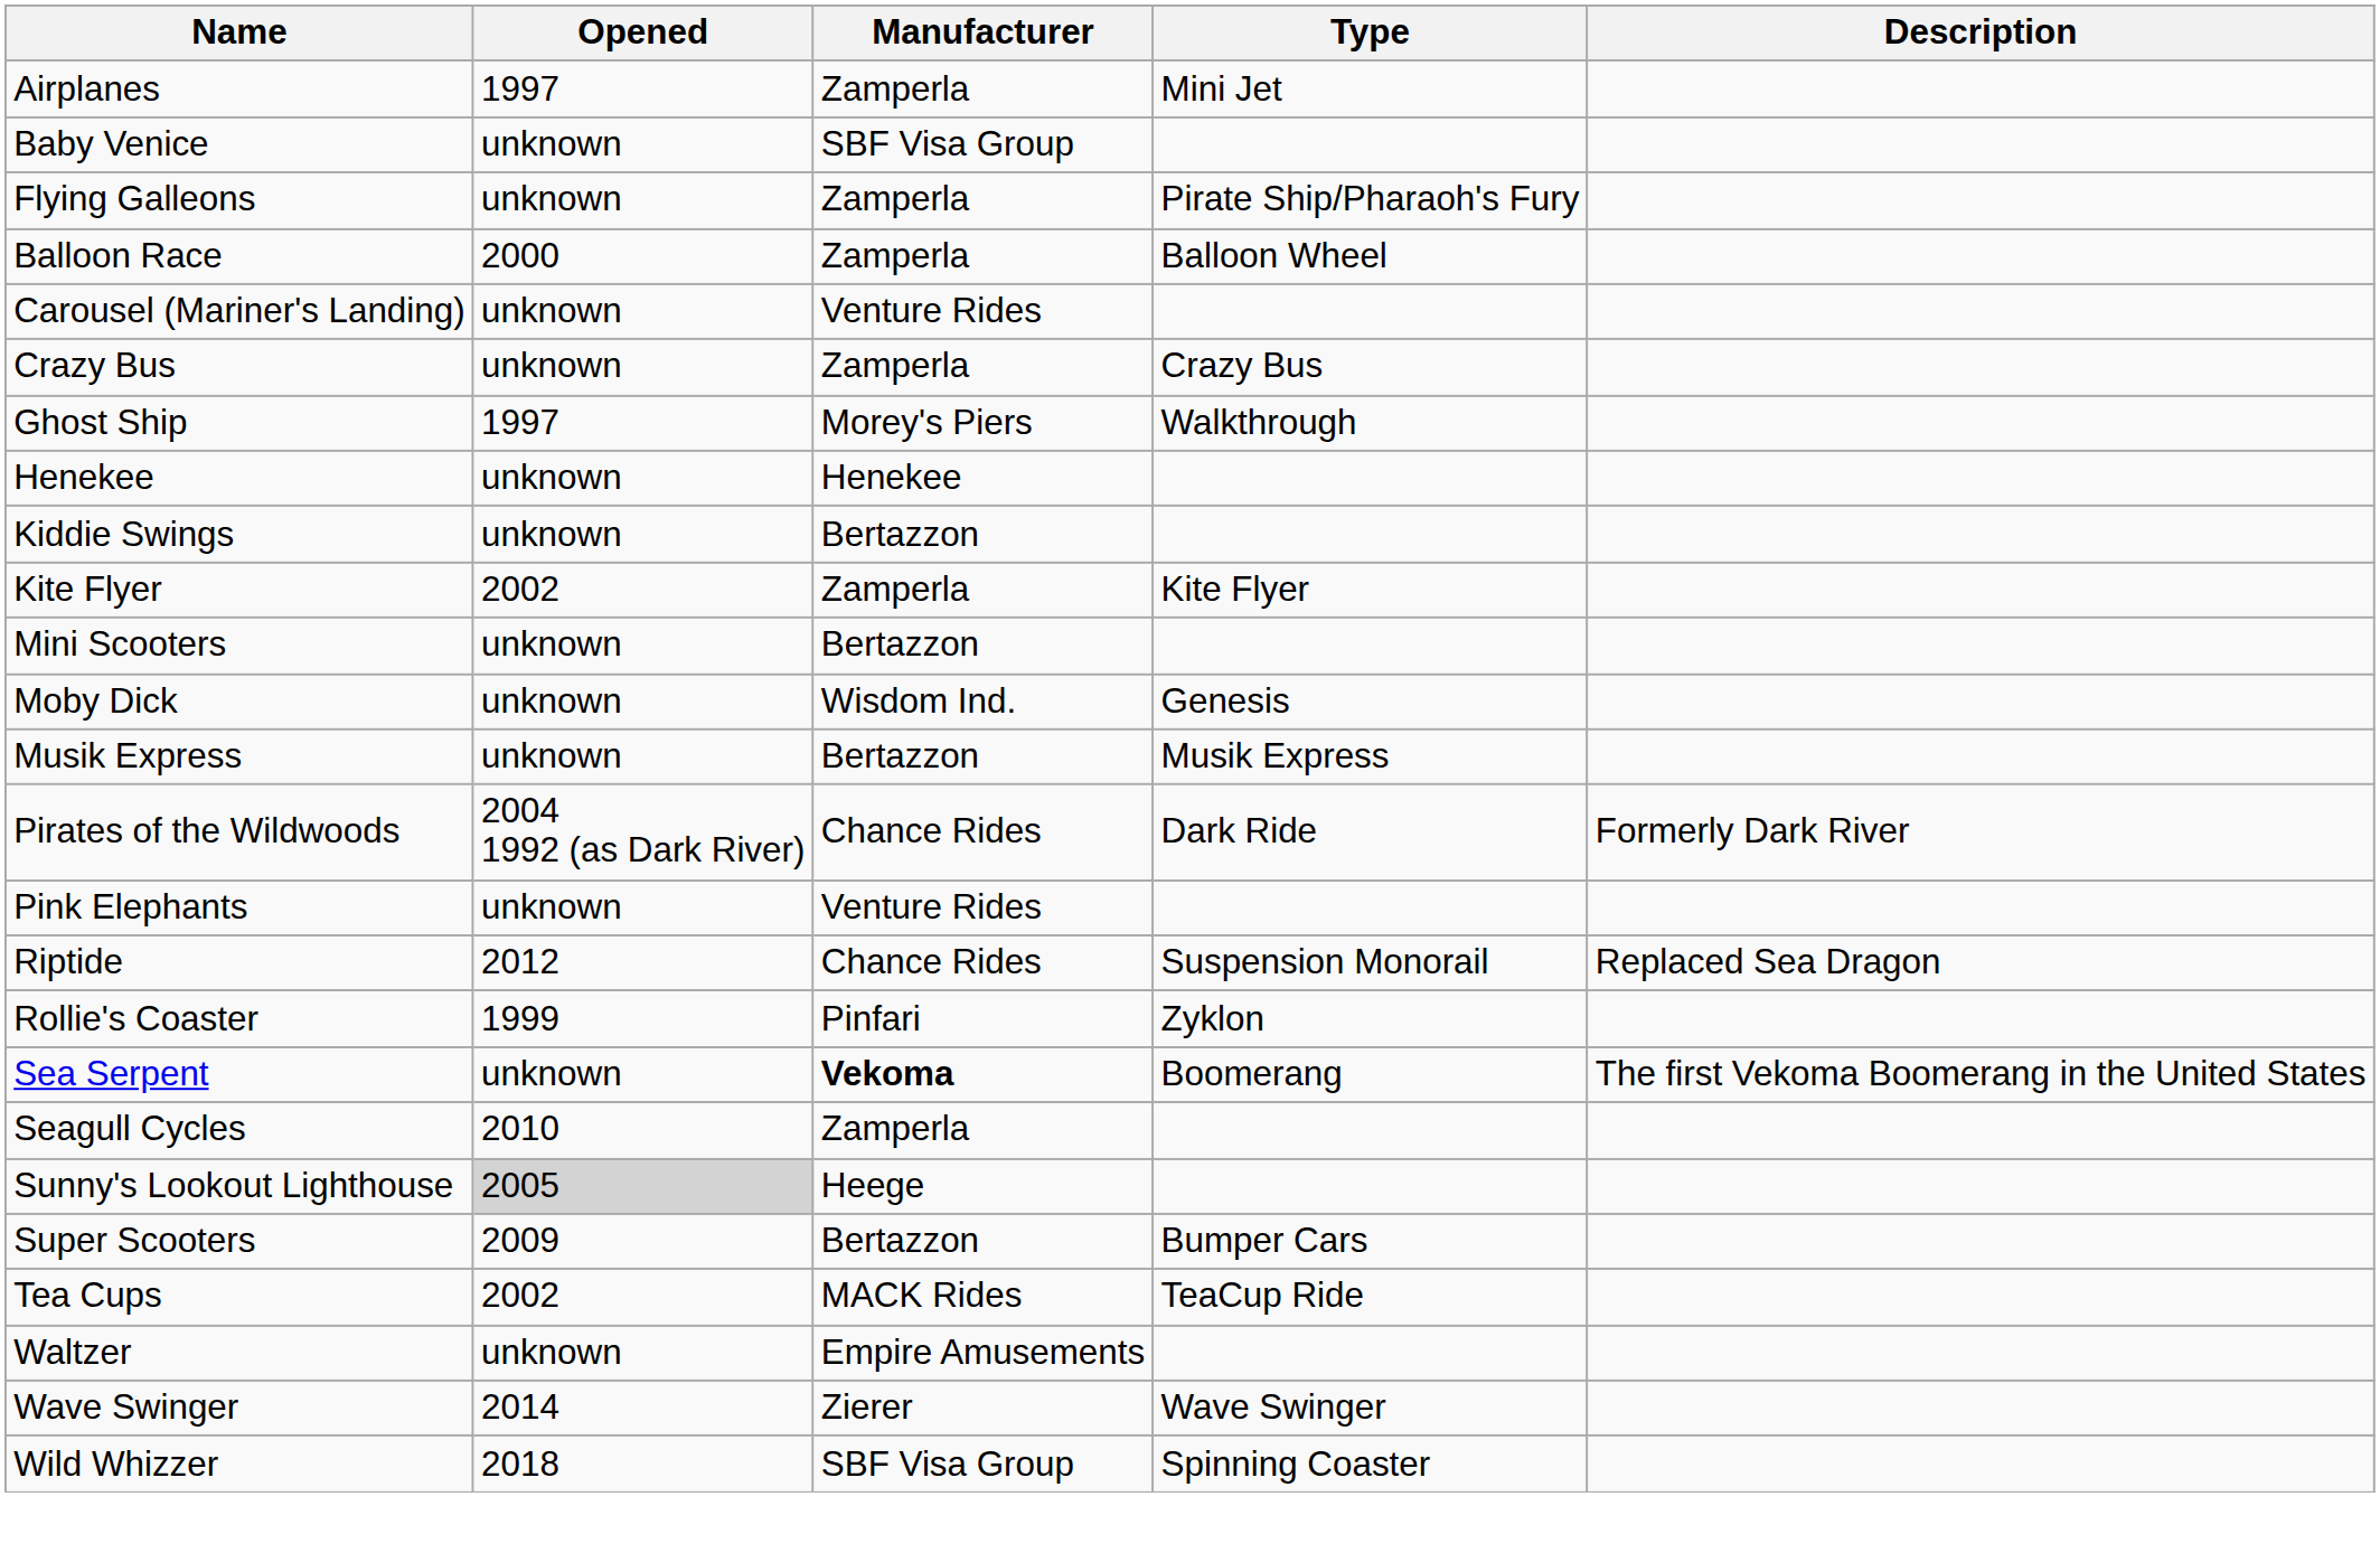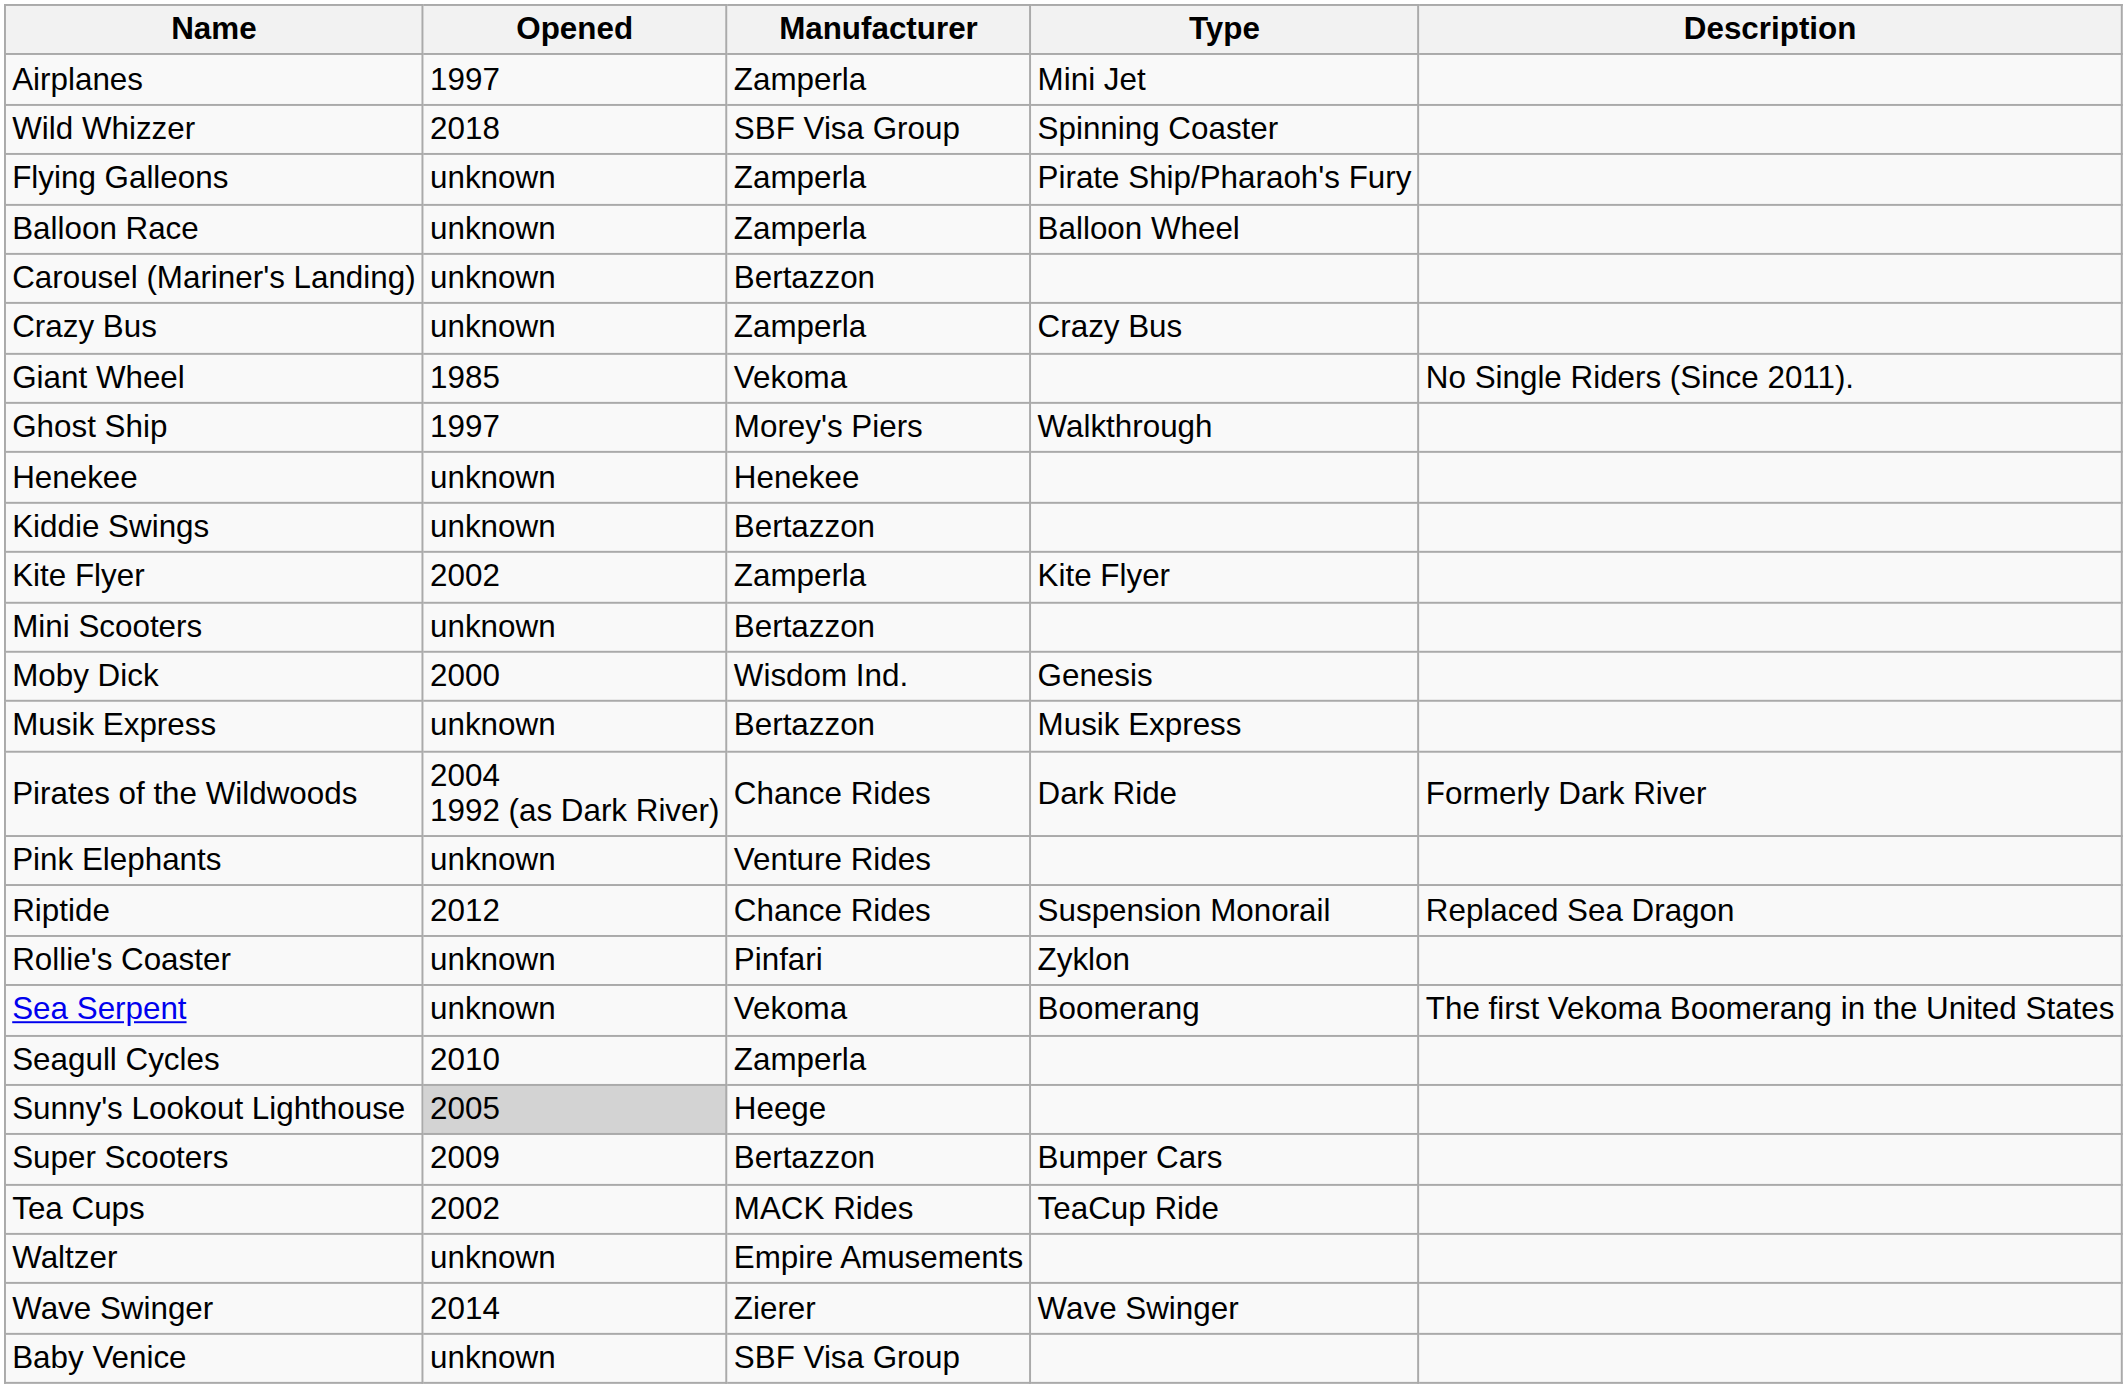 <table class="wikitable sortable">
 <tr>
 <th>Name</th>
 <th>Opened</th>
 <th>Manufacturer</th>
 <th>Type</th>
 <th>Description</th>
 </tr>
 <tr>
 <td>Airplanes</td>
 <td>1997</td>
 <td>Zamperla</td>
 <td>Mini Jet</td>
 <td></td>
 </tr>
 <tr>
-<td>Baby Venice</td>
-<td>unknown</td>
+<td>Wild Whizzer</td>
+<td>2018</td>
 <td>SBF Visa Group</td>
-<td></td>
+<td>Spinning Coaster</td>
 <td></td>
 </tr>
 <tr>
 <td>Flying Galleons</td>
 <td>unknown</td>
 <td>Zamperla</td>
 <td>Pirate Ship/Pharaoh's Fury</td>
 <td></td>
 </tr>
 <tr>
 <td>Balloon Race</td>
-<td>2000</td>
+<td>unknown</td>
 <td>Zamperla</td>
 <td>Balloon Wheel</td>
 <td></td>
 </tr>
 <tr>
 <td>Carousel (Mariner's Landing)</td>
 <td>unknown</td>
-<td>Venture Rides</td>
+<td>Bertazzon</td>
 <td></td>
 <td></td>
 </tr>
 <tr>
 <td>Crazy Bus</td>
 <td>unknown</td>
 <td>Zamperla</td>
 <td>Crazy Bus</td>
 <td></td>
+</tr>
+<tr>
+<td>Giant Wheel</td>
+<td>1985</td>
+<td>Vekoma</td>
+<td></td>
+<td>No Single Riders (Since 2011).</td>
 </tr>
 <tr>
 <td>Ghost Ship</td>
 <td>1997</td>
 <td>Morey's Piers</td>
 <td>Walkthrough</td>
 <td></td>
 </tr>
 <tr>
 <td>Henekee</td>
 <td>unknown</td>
 <td>Henekee</td>
 <td></td>
 <td></td>
 </tr>
 <tr>
 <td>Kiddie Swings</td>
 <td>unknown</td>
 <td>Bertazzon</td>
 <td></td>
 <td></td>
 </tr>
 <tr>
 <td>Kite Flyer</td>
 <td>2002</td>
 <td>Zamperla</td>
 <td>Kite Flyer</td>
 <td></td>
 </tr>
 <tr>
 <td>Mini Scooters</td>
 <td>unknown</td>
 <td>Bertazzon</td>
 <td></td>
 <td></td>
 </tr>
 <tr>
 <td>Moby Dick</td>
-<td>unknown</td>
+<td>2000</td>
 <td>Wisdom Ind.</td>
 <td>Genesis</td>
 <td></td>
 </tr>
 <tr>
 <td>Musik Express</td>
 <td>unknown</td>
 <td>Bertazzon</td>
 <td>Musik Express</td>
 <td></td>
 </tr>
 <tr>
 <td>Pirates of the Wildwoods</td>
 <td>2004<br>1992 (as Dark River)</td>
 <td>Chance Rides</td>
 <td>Dark Ride</td>
 <td>Formerly Dark River</td>
 </tr>
 <tr>
 <td>Pink Elephants</td>
 <td>unknown</td>
 <td>Venture Rides</td>
 <td></td>
 <td></td>
 </tr>
 <tr>
 <td>Riptide</td>
 <td>2012</td>
 <td>Chance Rides</td>
 <td>Suspension Monorail</td>
 <td>Replaced Sea Dragon</td>
 </tr>
 <tr>
 <td>Rollie's Coaster</td>
-<td>1999</td>
+<td>unknown</td>
 <td>Pinfari</td>
 <td>Zyklon</td>
 <td></td>
 </tr>
 <tr>
 <td><a href='#'>Sea Serpent</a></td>
 <td>unknown</td>
-<td><strong>Vekoma</strong></td>
+<td>Vekoma</td>
 <td>Boomerang</td>
 <td>The first Vekoma Boomerang in the United States</td>
 </tr>
 <tr>
 <td>Seagull Cycles</td>
 <td>2010</td>
 <td>Zamperla</td>
 <td></td>
 <td></td>
 </tr>
 <tr>
 <td>Sunny's Lookout Lighthouse</td>
 <td style="background: lightgrey;">2005</td>
 <td>Heege</td>
 <td></td>
 <td></td>
 </tr>
 <tr>
 <td>Super Scooters</td>
 <td>2009</td>
 <td>Bertazzon</td>
 <td>Bumper Cars</td>
 <td></td>
 </tr>
 <tr>
 <td>Tea Cups</td>
 <td>2002</td>
 <td>MACK Rides</td>
 <td>TeaCup Ride</td>
 <td></td>
 </tr>
 <tr>
 <td>Waltzer</td>
 <td>unknown</td>
 <td>Empire Amusements</td>
 <td></td>
 <td></td>
 </tr>
 <tr>
 <td>Wave Swinger</td>
 <td>2014</td>
 <td>Zierer</td>
 <td>Wave Swinger</td>
 <td></td>
 </tr>
 <tr>
-<td>Wild Whizzer</td>
-<td>2018</td>
+<td>Baby Venice</td>
+<td>unknown</td>
 <td>SBF Visa Group</td>
-<td>Spinning Coaster</td>
+<td></td>
 <td></td>
 </tr>
 </table>
